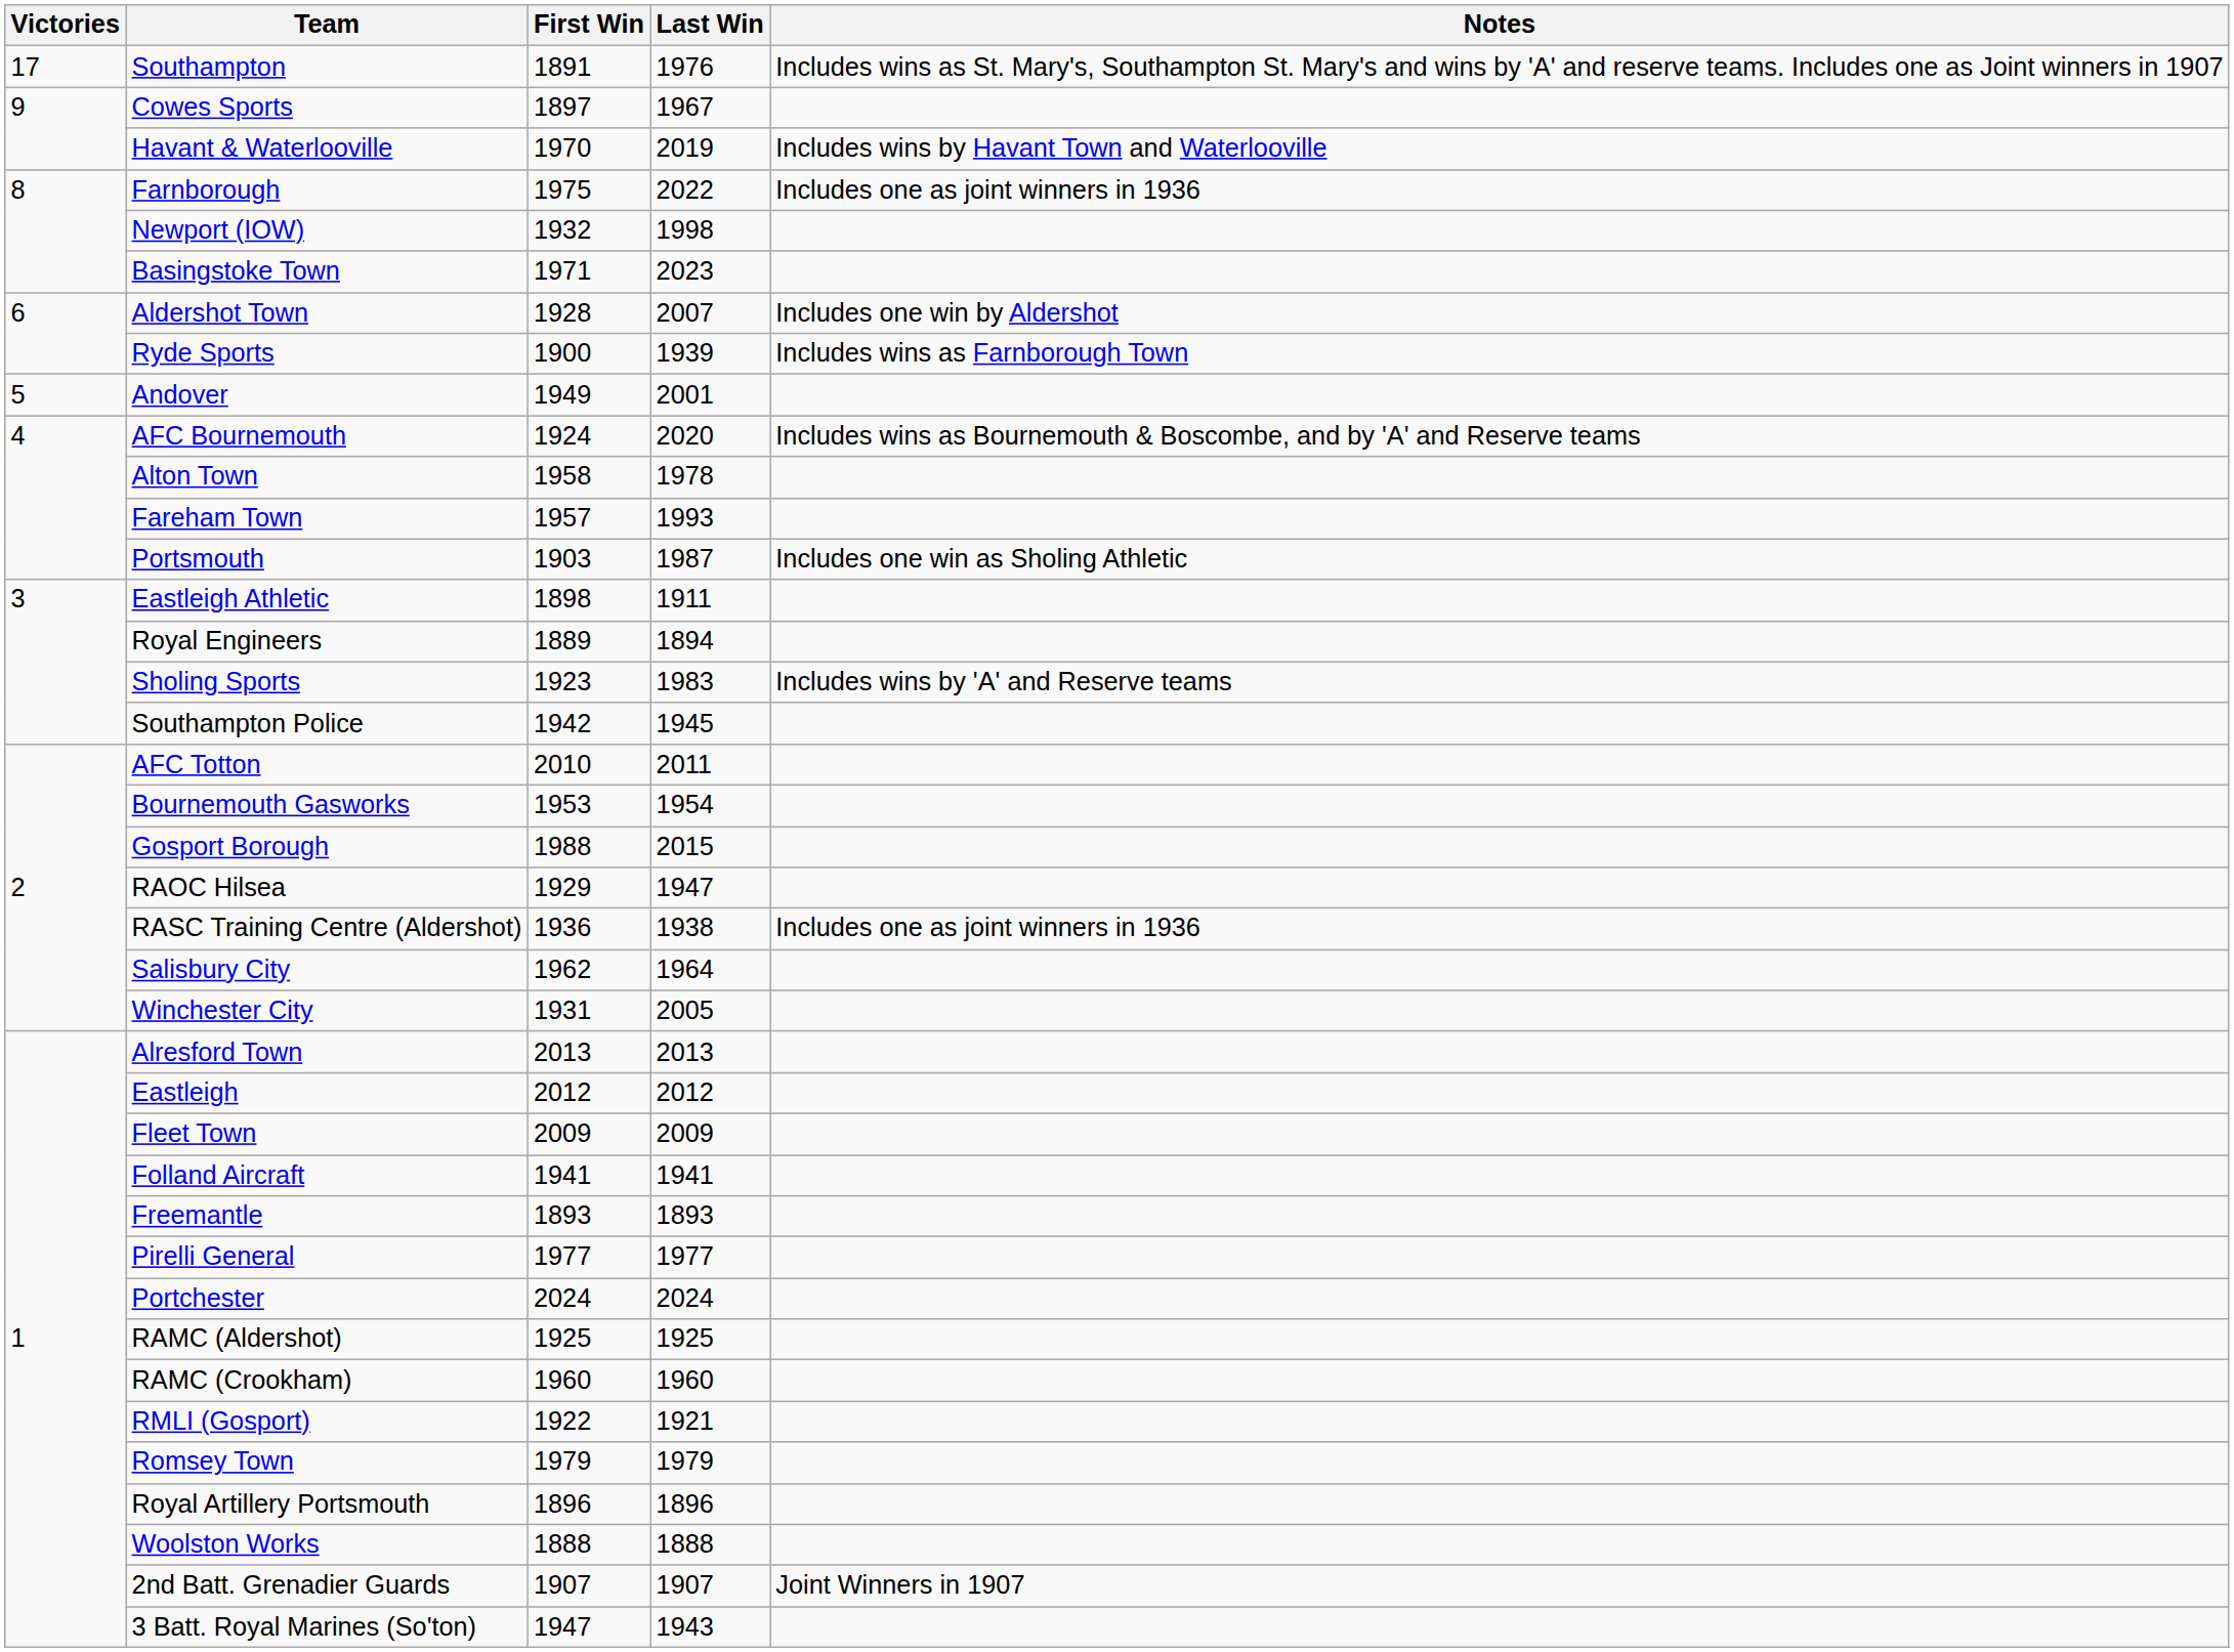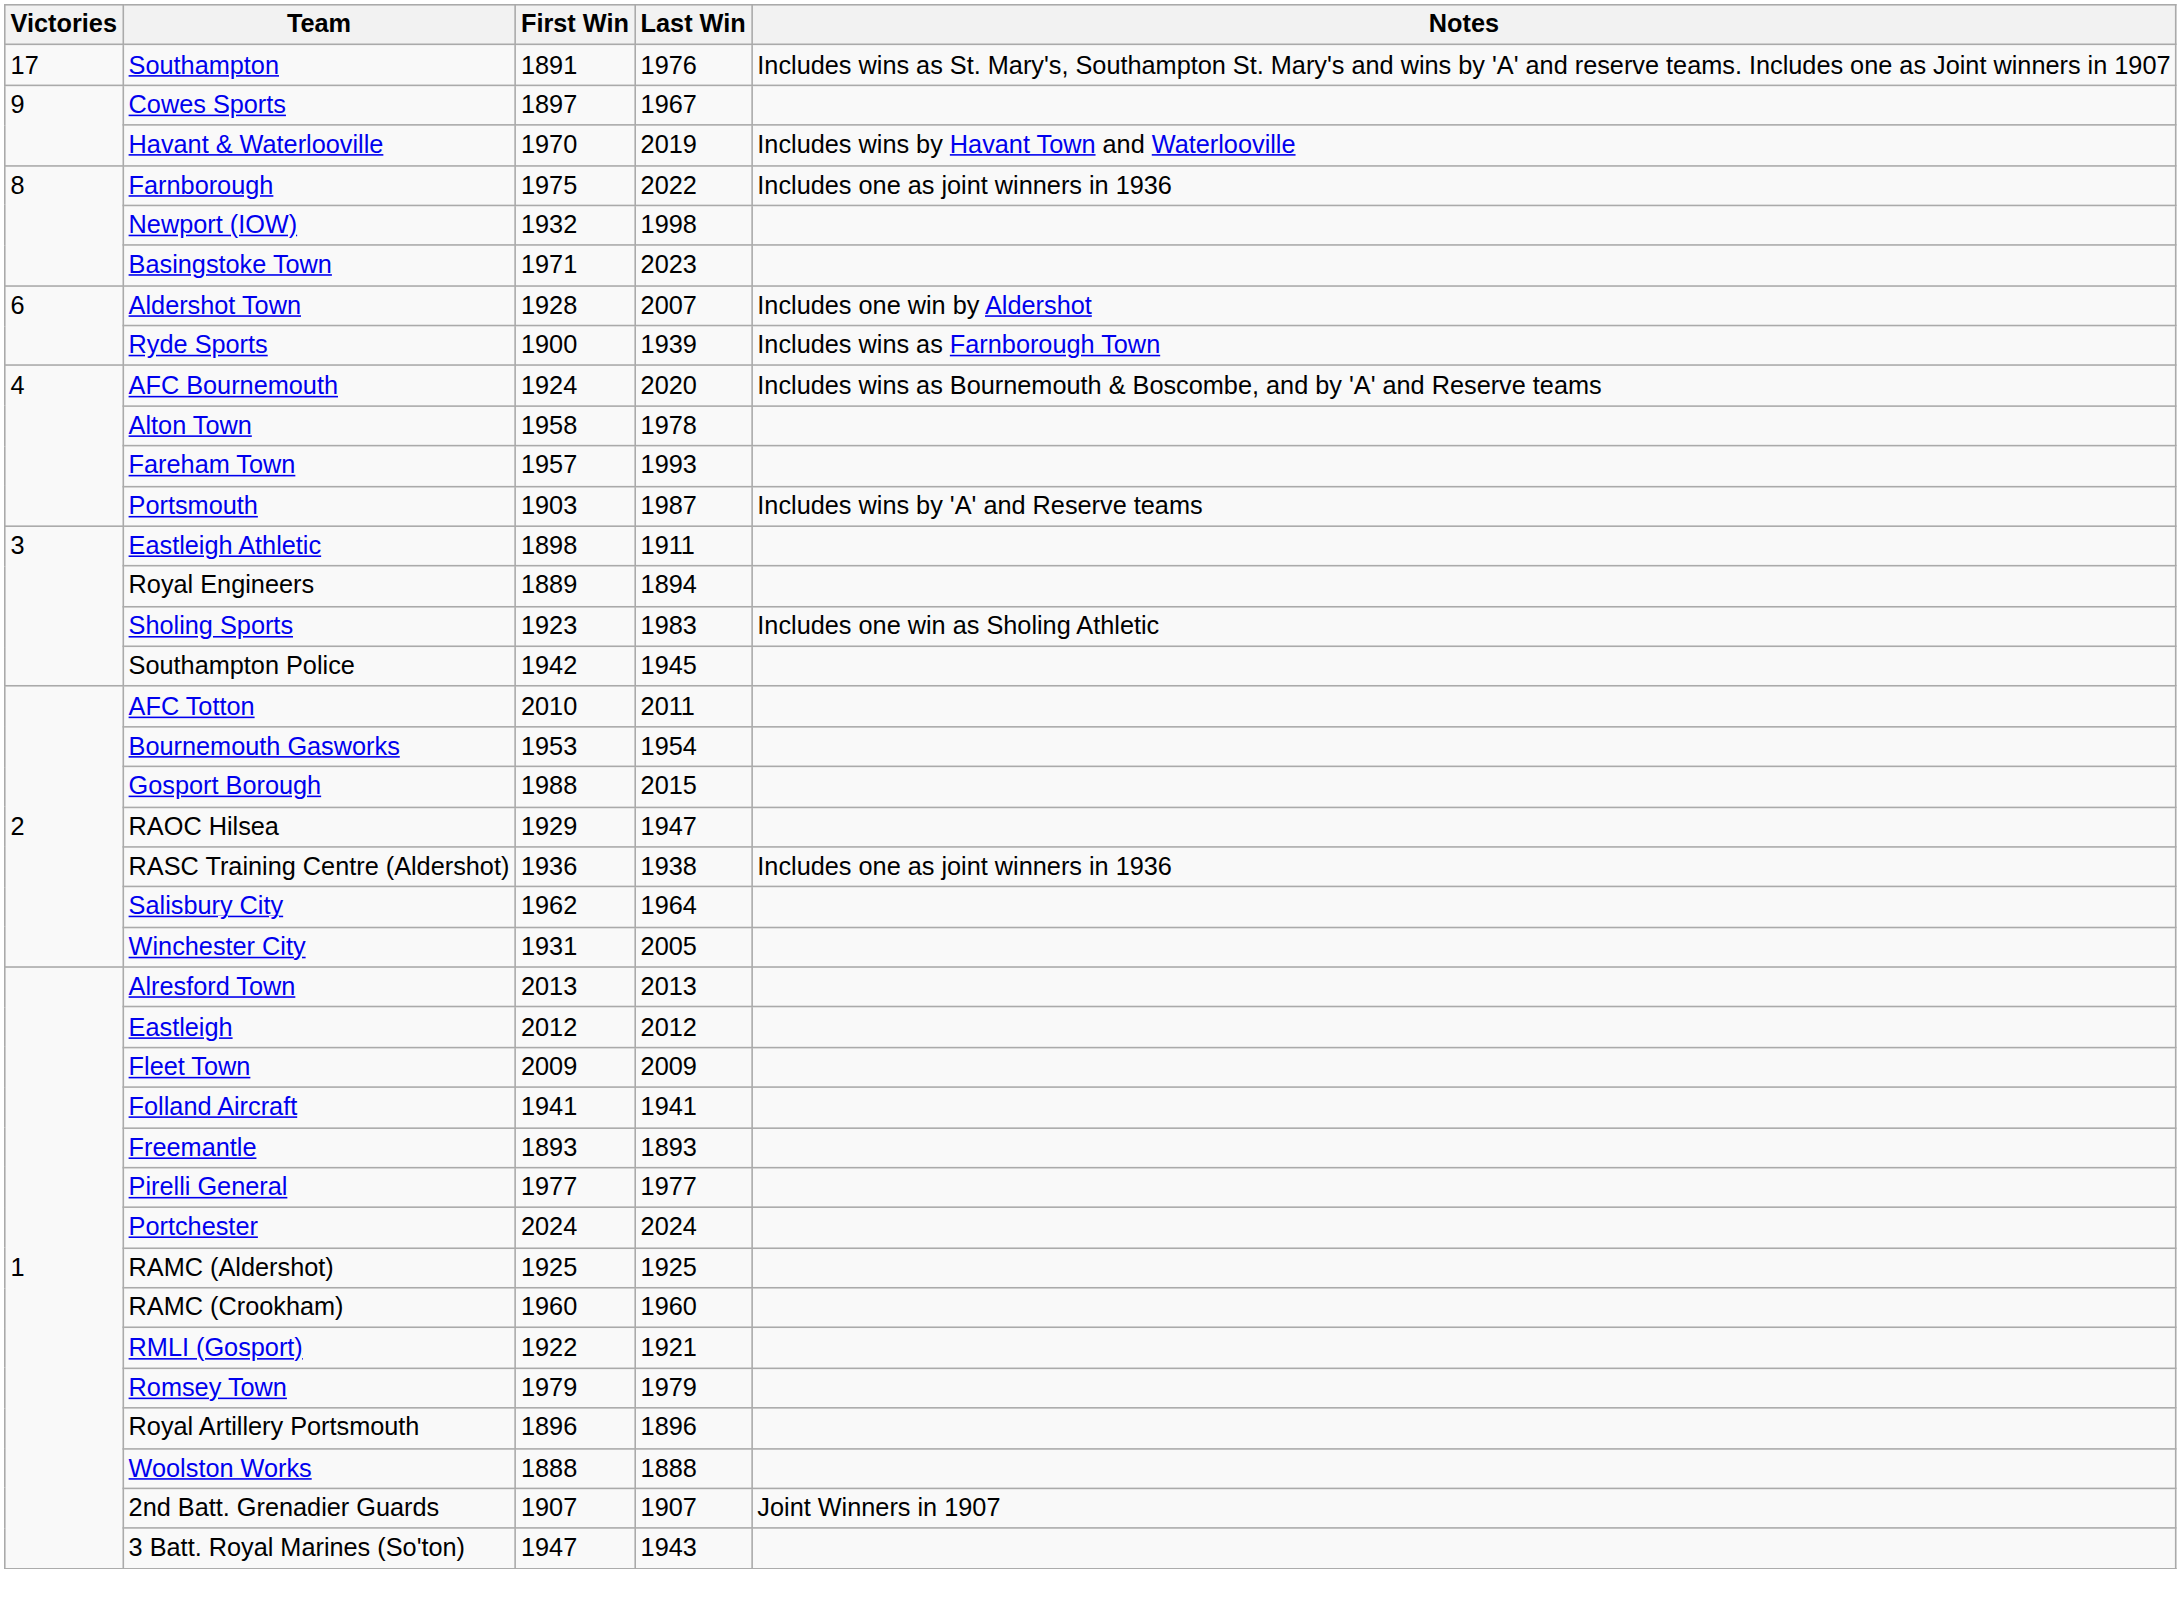 <table class="wikitable">
 <tr>
 <th>Victories</th>
 <th>Team</th>
 <th>First Win</th>
 <th>Last Win</th>
 <th>Notes</th>
 </tr>
 <tr valign="top">
 <td>17</td>
 <td><a href='#'>Southampton</a> <br></td>
 <td>1891</td>
 <td>1976</td>
 <td>Includes wins as St. Mary's, Southampton St. Mary's and wins by 'A' and reserve teams. Includes one as Joint winners in 1907</td>
 </tr>
 <tr>
 <td valign="top" rowspan="2">9</td>
 <td><a href='#'>Cowes Sports</a></td>
 <td>1897</td>
 <td>1967</td>
 <td></td>
 </tr>
 <tr>
 <td><a href='#'>Havant & Waterlooville</a></td>
 <td>1970</td>
 <td>2019</td>
 <td>Includes wins by <a href='#'>Havant Town</a> and <a href='#'>Waterlooville</a></td>
 </tr>
 <tr>
 <td valign="top" rowspan="3">8</td>
 <td><a href='#'>Farnborough</a></td>
 <td>1975</td>
 <td>2022</td>
 <td>Includes one as joint winners in 1936</td>
 </tr>
 <tr>
 <td><a href='#'>Newport (IOW)</a></td>
 <td>1932</td>
 <td>1998</td>
 <td></td>
 </tr>
 <tr>
 <td><a href='#'>Basingstoke Town</a></td>
 <td>1971</td>
 <td>2023</td>
 <td></td>
 </tr>
 <tr>
 <td valign="top" rowspan="2">6</td>
 <td><a href='#'>Aldershot Town</a></td>
 <td>1928</td>
 <td>2007</td>
 <td>Includes one win by <a href='#'>Aldershot</a></td>
 </tr>
 <tr>
 <td><a href='#'>Ryde Sports</a></td>
 <td>1900</td>
 <td>1939</td>
 <td>Includes wins as <a href='#'>Farnborough Town</a></td>
 </tr>
 <tr>
-<td valign="top" rowspan="1">5</td>
-<td><a href='#'>Andover</a></td>
-<td>1949</td>
-<td>2001</td>
-<td></td>
-</tr>
-<tr>
 <td rowspan="4" valign="top">4</td>
 <td><a href='#'>AFC Bournemouth</a></td>
 <td>1924</td>
 <td>2020</td>
 <td>Includes wins as Bournemouth & Boscombe, and by 'A' and Reserve teams</td>
 </tr>
 <tr>
 <td><a href='#'>Alton Town</a></td>
 <td>1958</td>
 <td>1978</td>
 <td></td>
 </tr>
 <tr>
 <td><a href='#'>Fareham Town</a></td>
 <td>1957</td>
 <td>1993</td>
 <td></td>
 </tr>
 <tr>
 <td><a href='#'>Portsmouth</a></td>
 <td>1903</td>
 <td>1987</td>
-<td>Includes one win as Sholing Athletic</td>
+<td>Includes wins by 'A' and Reserve teams</td>
 </tr>
 <tr>
 <td rowspan="4" valign="top">3</td>
 <td><a href='#'>Eastleigh Athletic</a></td>
 <td>1898</td>
 <td>1911</td>
 <td></td>
 </tr>
 <tr>
 <td>Royal Engineers</td>
 <td>1889</td>
 <td>1894</td>
 <td></td>
 </tr>
 <tr>
 <td><a href='#'>Sholing Sports</a></td>
 <td>1923</td>
 <td>1983</td>
-<td>Includes wins by 'A' and Reserve teams</td>
+<td>Includes one win as Sholing Athletic</td>
 </tr>
 <tr>
 <td>Southampton Police</td>
 <td>1942</td>
 <td>1945</td>
 <td></td>
 </tr>
 <tr>
 <td rowspan="7">2</td>
 <td valign="top"><a href='#'>AFC Totton</a></td>
 <td>2010</td>
 <td>2011</td>
 <td></td>
 </tr>
 <tr>
 <td><a href='#'>Bournemouth Gasworks</a></td>
 <td>1953</td>
 <td>1954</td>
 <td></td>
 </tr>
 <tr>
 <td><a href='#'>Gosport Borough</a></td>
 <td>1988</td>
 <td>2015</td>
 <td></td>
 </tr>
 <tr>
 <td>RAOC Hilsea</td>
 <td>1929</td>
 <td>1947</td>
 <td></td>
 </tr>
 <tr>
 <td>RASC Training Centre (Aldershot)</td>
 <td>1936</td>
 <td>1938</td>
 <td>Includes one as joint winners in 1936</td>
 </tr>
 <tr>
 <td><a href='#'>Salisbury City</a></td>
 <td>1962</td>
 <td>1964</td>
 <td></td>
 </tr>
 <tr>
 <td><a href='#'>Winchester City</a></td>
 <td>1931</td>
 <td>2005</td>
 <td></td>
 </tr>
 <tr>
 <td rowspan="15">1</td>
 <td><a href='#'>Alresford Town</a></td>
 <td>2013</td>
 <td>2013</td>
 <td></td>
 </tr>
 <tr>
 <td><a href='#'>Eastleigh</a></td>
 <td>2012</td>
 <td>2012</td>
 <td></td>
 </tr>
 <tr>
 <td><a href='#'>Fleet Town</a></td>
 <td>2009</td>
 <td>2009</td>
 <td></td>
 </tr>
 <tr>
 <td><a href='#'>Folland Aircraft</a></td>
 <td>1941</td>
 <td>1941</td>
 <td></td>
 </tr>
 <tr>
 <td><a href='#'>Freemantle</a></td>
 <td>1893</td>
 <td>1893</td>
 <td></td>
 </tr>
 <tr>
 <td><a href='#'>Pirelli General</a></td>
 <td>1977</td>
 <td>1977</td>
 <td></td>
 </tr>
 <tr>
 <td><a href='#'>Portchester</a></td>
 <td>2024</td>
 <td>2024</td>
 <td></td>
 </tr>
 <tr>
 <td>RAMC (Aldershot)</td>
 <td>1925</td>
 <td>1925</td>
 <td></td>
 </tr>
 <tr>
 <td>RAMC (Crookham)</td>
 <td>1960</td>
 <td>1960</td>
 <td></td>
 </tr>
 <tr>
 <td><a href='#'>RMLI (Gosport)</a></td>
 <td>1922</td>
 <td>1921</td>
 <td></td>
 </tr>
 <tr>
 <td><a href='#'>Romsey Town</a></td>
 <td>1979</td>
 <td>1979</td>
 <td></td>
 </tr>
 <tr>
 <td>Royal Artillery Portsmouth</td>
 <td>1896</td>
 <td>1896</td>
 <td></td>
 </tr>
 <tr>
 <td><a href='#'>Woolston Works</a></td>
 <td>1888</td>
 <td>1888</td>
 <td></td>
 </tr>
 <tr>
 <td>2nd Batt. Grenadier Guards</td>
 <td>1907</td>
 <td>1907</td>
 <td>Joint Winners in 1907</td>
 </tr>
 <tr>
 <td>3 Batt. Royal Marines (So'ton)</td>
 <td>1947</td>
 <td>1943</td>
 <td></td>
 </tr>
 <tr>
 </tr>
 </table>
